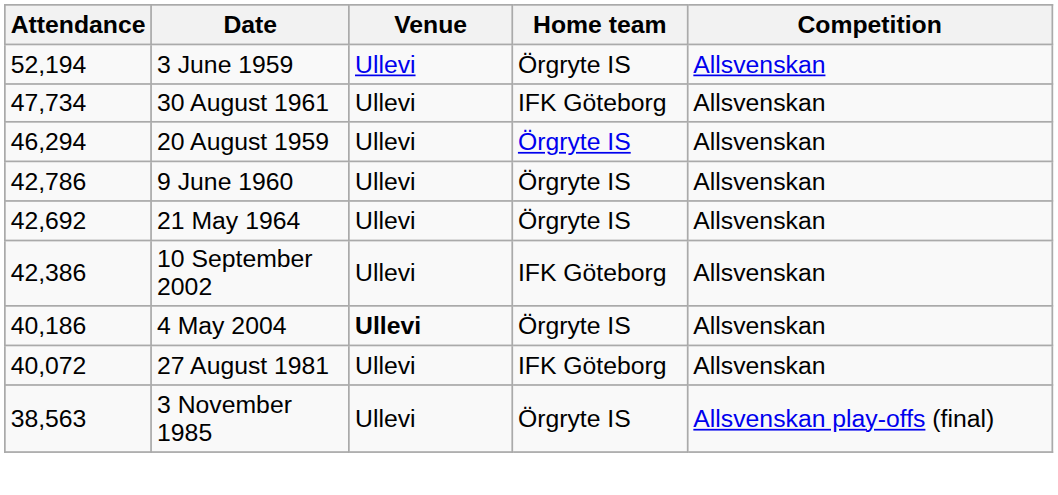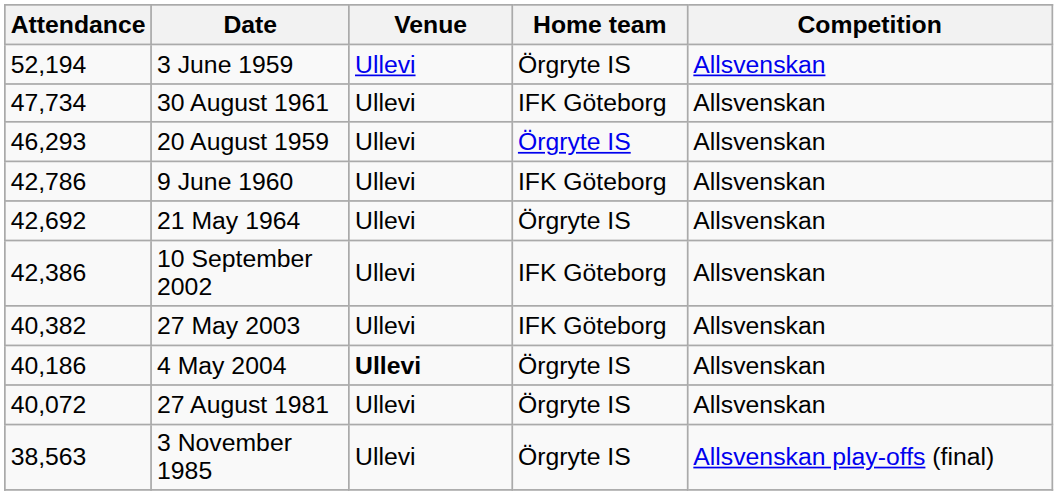 <table class="wikitable" style="font-size:90%">
 <tr>
 <th valign="bottom" width="75">Attendance</th>
 <th valign="bottom" width="135">Date</th>
 <th valign="bottom" width="120">Venue</th>
 <th valign="bottom" width="120">Home team</th>
 <th valign="bottom" width="290">Competition</th>
 </tr>
 <tr>
 <td>52,194</td>
 <td>3 June 1959</td>
 <td><a href='#'>Ullevi</a></td>
 <td>Örgryte IS</td>
 <td><a href='#'>Allsvenskan</a></td>
 </tr>
 <tr>
 <td>47,734</td>
 <td>30 August 1961</td>
 <td>Ullevi</td>
 <td>IFK Göteborg</td>
 <td>Allsvenskan</td>
 </tr>
 <tr>
-<td>46,294</td>
+<td>46,293</td>
 <td>20 August 1959</td>
 <td>Ullevi</td>
 <td><a href='#'>Örgryte IS</a></td>
 <td>Allsvenskan</td>
 </tr>
 <tr>
 <td>42,786</td>
 <td>9 June 1960</td>
 <td>Ullevi</td>
-<td>Örgryte IS</td>
+<td>IFK Göteborg</td>
 <td>Allsvenskan</td>
 </tr>
 <tr>
 <td>42,692</td>
 <td>21 May 1964</td>
 <td>Ullevi</td>
 <td>Örgryte IS</td>
 <td>Allsvenskan</td>
 </tr>
 <tr>
 <td>42,386</td>
 <td>10 September 2002</td>
 <td>Ullevi</td>
 <td>IFK Göteborg</td>
 <td>Allsvenskan</td>
 </tr>
 <tr>
+<td>40,382</td>
+<td>27 May 2003</td>
+<td>Ullevi</td>
+<td>IFK Göteborg</td>
+<td>Allsvenskan</td>
+</tr>
+<tr>
 <td>40,186</td>
 <td>4 May 2004</td>
 <td><strong>Ullevi</strong></td>
 <td>Örgryte IS</td>
 <td>Allsvenskan</td>
 </tr>
 <tr>
 <td>40,072</td>
 <td>27 August 1981</td>
 <td>Ullevi</td>
-<td>IFK Göteborg</td>
+<td>Örgryte IS</td>
 <td>Allsvenskan</td>
 </tr>
 <tr>
 <td>38,563</td>
 <td>3 November 1985</td>
 <td>Ullevi</td>
 <td>Örgryte IS</td>
 <td><a href='#'>Allsvenskan play-offs</a> (final)</td>
 </tr>
 </table>
